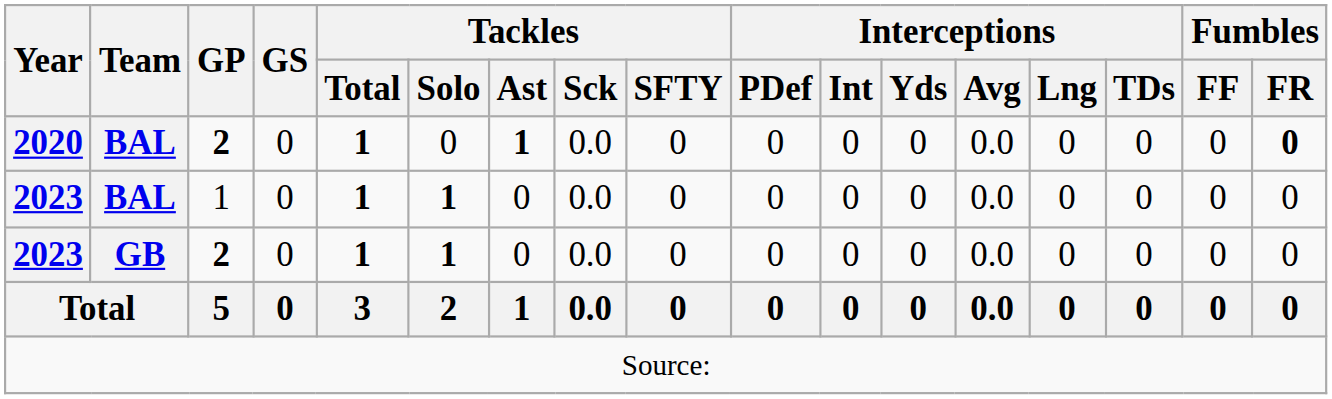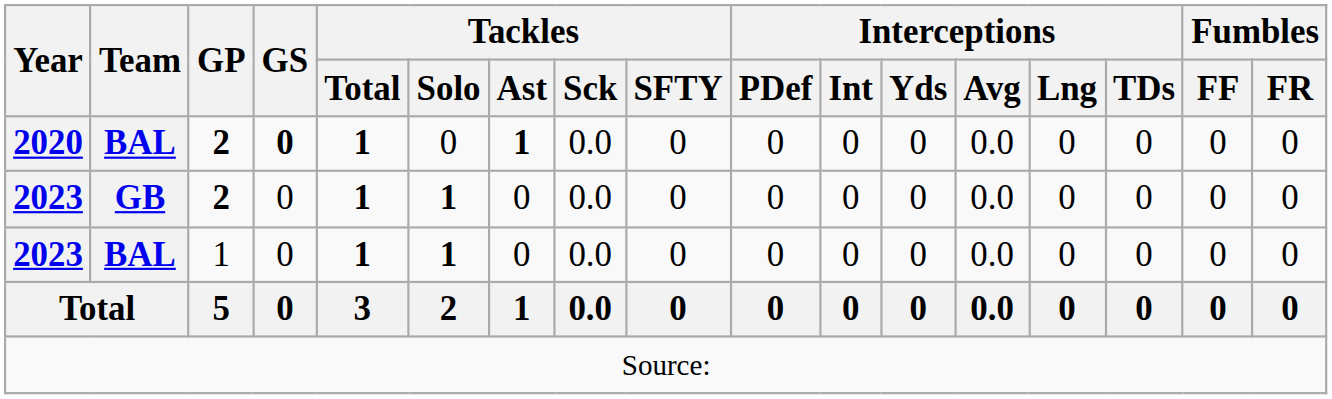 <table class="wikitable" style="text-align: center;">
 <tr>
 <th rowspan=2>Year</th>
 <th rowspan=2>Team</th>
 <th rowspan=2>GP</th>
 <th rowspan=2>GS</th>
 <th colspan=5>Tackles</th>
 <th colspan=6>Interceptions</th>
 <th colspan=2>Fumbles</th>
 </tr>
 <tr>
 <th>Total</th>
 <th>Solo</th>
 <th>Ast</th>
 <th>Sck</th>
 <th>SFTY</th>
 <th>PDef</th>
 <th>Int</th>
 <th>Yds</th>
 <th>Avg</th>
 <th>Lng</th>
 <th>TDs</th>
 <th>FF</th>
 <th>FR</th>
 </tr>
 <tr>
 <th><a href='#'>2020</a></th>
 <th><a href='#'>BAL</a></th>
 <td><strong>2</strong></td>
-<td>0</td>
+<td><strong>0</strong></td>
 <td><strong>1</strong></td>
 <td>0</td>
 <td><strong>1</strong></td>
 <td>0.0</td>
 <td>0</td>
 <td>0</td>
 <td>0</td>
 <td>0</td>
 <td>0.0</td>
 <td>0</td>
 <td>0</td>
 <td>0</td>
-<td><strong>0</strong></td>
+<td>0</td>
 </tr>
 <tr>
 <th><a href='#'>2023</a></th>
-<th><a href='#'>BAL</a></th>
-<td>1</td>
+<th><a href='#'>GB</a></th>
+<td><strong>2</strong></td>
 <td>0</td>
 <td><strong>1</strong></td>
 <td><strong>1</strong></td>
 <td>0</td>
 <td>0.0</td>
 <td>0</td>
 <td>0</td>
 <td>0</td>
 <td>0</td>
 <td>0.0</td>
 <td>0</td>
 <td>0</td>
 <td>0</td>
 <td>0</td>
 </tr>
 <tr>
 <th><a href='#'>2023</a></th>
-<th><a href='#'>GB</a></th>
-<td><strong>2</strong></td>
+<th><a href='#'>BAL</a></th>
+<td>1</td>
 <td>0</td>
 <td><strong>1</strong></td>
 <td><strong>1</strong></td>
 <td>0</td>
 <td>0.0</td>
 <td>0</td>
 <td>0</td>
 <td>0</td>
 <td>0</td>
 <td>0.0</td>
 <td>0</td>
 <td>0</td>
 <td>0</td>
 <td>0</td>
 </tr>
 <tr>
 <th colspan="2">Total</th>
 <th>5</th>
 <th>0</th>
 <th>3</th>
 <th>2</th>
 <th>1</th>
 <th>0.0</th>
 <th>0</th>
 <th>0</th>
 <th>0</th>
 <th>0</th>
 <th>0.0</th>
 <th>0</th>
 <th>0</th>
 <th>0</th>
 <th>0</th>
 </tr>
 <tr>
 <td colspan="17"><small>Source: </small></td>
 </tr>
 </table>
